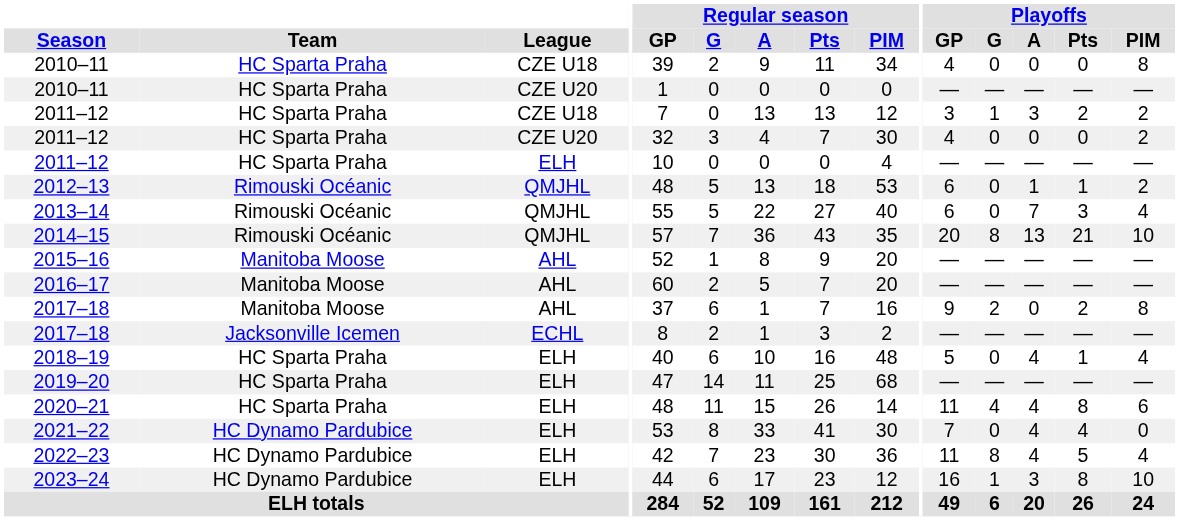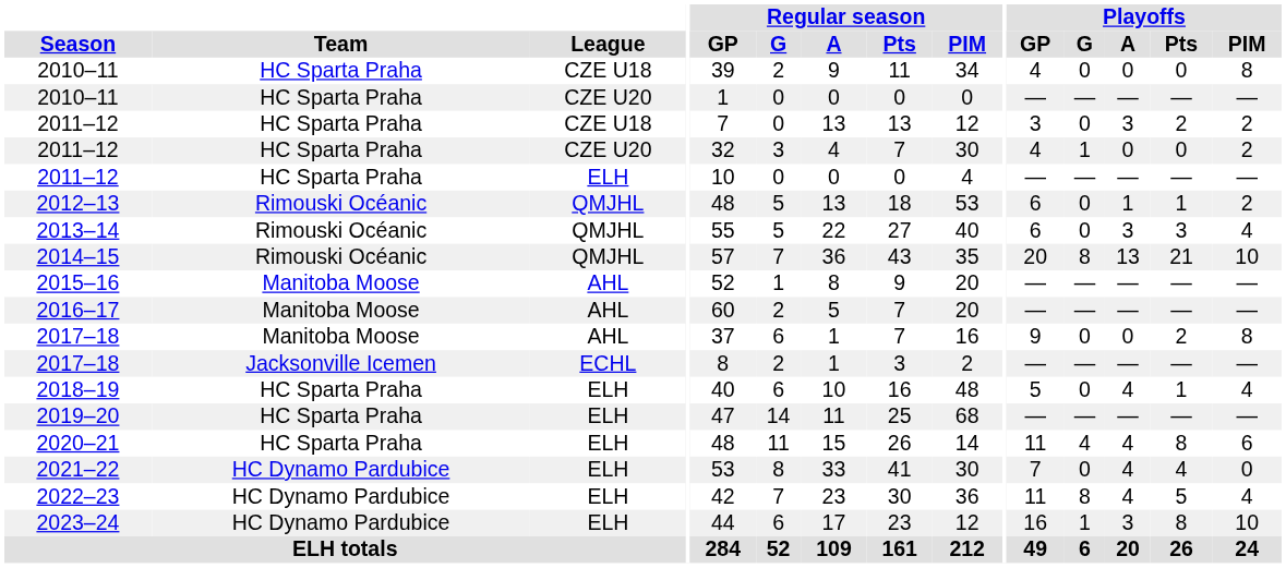 <table border="0" cellpadding="1" cellspacing="0" style="text-align:center; width:60em">
 <tr bgcolor="#e0e0e0">
 <th colspan="3" bgcolor="#ffffff"></th>
 <th rowspan="99" bgcolor="#ffffff"></th>
 <th colspan="5"><a href='#'>Regular season</a></th>
 <th rowspan="99" bgcolor="#ffffff"></th>
 <th colspan="5"><a href='#'>Playoffs</a></th>
 </tr>
 <tr bgcolor="#e0e0e0">
 <th><a href='#'>Season</a></th>
 <th>Team</th>
 <th>League</th>
 <th>GP</th>
 <th><a href='#'>G</a></th>
 <th><a href='#'>A</a></th>
 <th><a href='#'>Pts</a></th>
 <th><a href='#'>PIM</a></th>
 <th>GP</th>
 <th>G</th>
 <th>A</th>
 <th>Pts</th>
 <th>PIM</th>
 </tr>
 <tr>
 <td>2010–11</td>
 <td><a href='#'>HC Sparta Praha</a></td>
 <td>CZE U18</td>
 <td>39</td>
 <td>2</td>
 <td>9</td>
 <td>11</td>
 <td>34</td>
 <td>4</td>
 <td>0</td>
 <td>0</td>
 <td>0</td>
 <td>8</td>
 </tr>
 <tr bgcolor="#f0f0f0">
 <td>2010–11</td>
 <td>HC Sparta Praha</td>
 <td>CZE U20</td>
 <td>1</td>
 <td>0</td>
 <td>0</td>
 <td>0</td>
 <td>0</td>
 <td>—</td>
 <td>—</td>
 <td>—</td>
 <td>—</td>
 <td>—</td>
 </tr>
 <tr>
 <td>2011–12</td>
 <td>HC Sparta Praha</td>
 <td>CZE U18</td>
 <td>7</td>
 <td>0</td>
 <td>13</td>
 <td>13</td>
 <td>12</td>
 <td>3</td>
-<td>1</td>
+<td>0</td>
 <td>3</td>
 <td>2</td>
 <td>2</td>
 </tr>
 <tr bgcolor="#f0f0f0">
 <td>2011–12</td>
 <td>HC Sparta Praha</td>
 <td>CZE U20</td>
 <td>32</td>
 <td>3</td>
 <td>4</td>
 <td>7</td>
 <td>30</td>
 <td>4</td>
-<td>0</td>
+<td>1</td>
 <td>0</td>
 <td>0</td>
 <td>2</td>
 </tr>
 <tr>
 <td><a href='#'>2011–12</a></td>
 <td>HC Sparta Praha</td>
 <td><a href='#'>ELH</a></td>
 <td>10</td>
 <td>0</td>
 <td>0</td>
 <td>0</td>
 <td>4</td>
 <td>—</td>
 <td>—</td>
 <td>—</td>
 <td>—</td>
 <td>—</td>
 </tr>
 <tr bgcolor="#f0f0f0">
 <td><a href='#'>2012–13</a></td>
 <td><a href='#'>Rimouski Océanic</a></td>
 <td><a href='#'>QMJHL</a></td>
 <td>48</td>
 <td>5</td>
 <td>13</td>
 <td>18</td>
 <td>53</td>
 <td>6</td>
 <td>0</td>
 <td>1</td>
 <td>1</td>
 <td>2</td>
 </tr>
 <tr>
 <td><a href='#'>2013–14</a></td>
 <td>Rimouski Océanic</td>
 <td>QMJHL</td>
 <td>55</td>
 <td>5</td>
 <td>22</td>
 <td>27</td>
 <td>40</td>
 <td>6</td>
 <td>0</td>
-<td>7</td>
+<td>3</td>
 <td>3</td>
 <td>4</td>
 </tr>
 <tr bgcolor="#f0f0f0">
 <td><a href='#'>2014–15</a></td>
 <td>Rimouski Océanic</td>
 <td>QMJHL</td>
 <td>57</td>
 <td>7</td>
 <td>36</td>
 <td>43</td>
 <td>35</td>
 <td>20</td>
 <td>8</td>
 <td>13</td>
 <td>21</td>
 <td>10</td>
 </tr>
 <tr>
 <td><a href='#'>2015–16</a></td>
 <td><a href='#'>Manitoba Moose</a></td>
 <td><a href='#'>AHL</a></td>
 <td>52</td>
 <td>1</td>
 <td>8</td>
 <td>9</td>
 <td>20</td>
 <td>—</td>
 <td>—</td>
 <td>—</td>
 <td>—</td>
 <td>—</td>
 </tr>
 <tr bgcolor="#f0f0f0">
 <td><a href='#'>2016–17</a></td>
 <td>Manitoba Moose</td>
 <td>AHL</td>
 <td>60</td>
 <td>2</td>
 <td>5</td>
 <td>7</td>
 <td>20</td>
 <td>—</td>
 <td>—</td>
 <td>—</td>
 <td>—</td>
 <td>—</td>
 </tr>
 <tr>
 <td><a href='#'>2017–18</a></td>
 <td>Manitoba Moose</td>
 <td>AHL</td>
 <td>37</td>
 <td>6</td>
 <td>1</td>
 <td>7</td>
 <td>16</td>
 <td>9</td>
-<td>2</td>
+<td>0</td>
 <td>0</td>
 <td>2</td>
 <td>8</td>
 </tr>
 <tr bgcolor="#f0f0f0">
 <td><a href='#'>2017–18</a></td>
 <td><a href='#'>Jacksonville Icemen</a></td>
 <td><a href='#'>ECHL</a></td>
 <td>8</td>
 <td>2</td>
 <td>1</td>
 <td>3</td>
 <td>2</td>
 <td>—</td>
 <td>—</td>
 <td>—</td>
 <td>—</td>
 <td>—</td>
 </tr>
 <tr>
 <td><a href='#'>2018–19</a></td>
 <td>HC Sparta Praha</td>
 <td>ELH</td>
 <td>40</td>
 <td>6</td>
 <td>10</td>
 <td>16</td>
 <td>48</td>
 <td>5</td>
 <td>0</td>
 <td>4</td>
 <td>1</td>
 <td>4</td>
 </tr>
 <tr bgcolor="#f0f0f0">
 <td><a href='#'>2019–20</a></td>
 <td>HC Sparta Praha</td>
 <td>ELH</td>
 <td>47</td>
 <td>14</td>
 <td>11</td>
 <td>25</td>
 <td>68</td>
 <td>—</td>
 <td>—</td>
 <td>—</td>
 <td>—</td>
 <td>—</td>
 </tr>
 <tr>
 <td><a href='#'>2020–21</a></td>
 <td>HC Sparta Praha</td>
 <td>ELH</td>
 <td>48</td>
 <td>11</td>
 <td>15</td>
 <td>26</td>
 <td>14</td>
 <td>11</td>
 <td>4</td>
 <td>4</td>
 <td>8</td>
 <td>6</td>
 </tr>
 <tr bgcolor="#f0f0f0">
 <td><a href='#'>2021–22</a></td>
 <td><a href='#'>HC Dynamo Pardubice</a></td>
 <td>ELH</td>
 <td>53</td>
 <td>8</td>
 <td>33</td>
 <td>41</td>
 <td>30</td>
 <td>7</td>
 <td>0</td>
 <td>4</td>
 <td>4</td>
 <td>0</td>
 </tr>
 <tr>
 <td><a href='#'>2022–23</a></td>
 <td>HC Dynamo Pardubice</td>
 <td>ELH</td>
 <td>42</td>
 <td>7</td>
 <td>23</td>
 <td>30</td>
 <td>36</td>
 <td>11</td>
 <td>8</td>
 <td>4</td>
 <td>5</td>
 <td>4</td>
 </tr>
 <tr bgcolor="#f0f0f0">
 <td><a href='#'>2023–24</a></td>
 <td>HC Dynamo Pardubice</td>
 <td>ELH</td>
 <td>44</td>
 <td>6</td>
 <td>17</td>
 <td>23</td>
 <td>12</td>
 <td>16</td>
 <td>1</td>
 <td>3</td>
 <td>8</td>
 <td>10</td>
 </tr>
 <tr bgcolor="#e0e0e0">
 <th colspan="3">ELH totals</th>
 <th>284</th>
 <th>52</th>
 <th>109</th>
 <th>161</th>
 <th>212</th>
 <th>49</th>
 <th>6</th>
 <th>20</th>
 <th>26</th>
 <th>24</th>
 </tr>
 </table>
